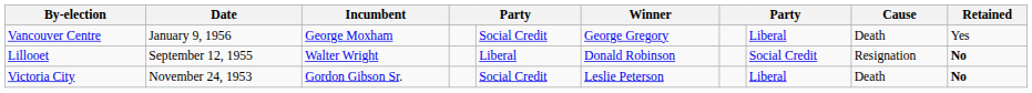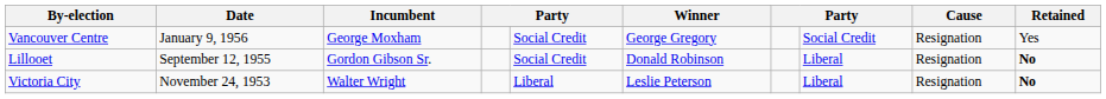 <table class=wikitable style="width:100%">
 <tr>
 <th>By-election</th>
 <th>Date</th>
 <th>Incumbent</th>
 <th colspan=2>Party</th>
 <th>Winner</th>
 <th colspan=2>Party</th>
 <th>Cause</th>
 <th>Retained</th>
 </tr>
 <tr>
 <td><a href='#'>Vancouver Centre</a></td>
 <td>January 9, 1956</td>
 <td><a href='#'>George Moxham</a></td>
 <td>    </td>
 <td><a href='#'>Social Credit</a></td>
 <td><a href='#'>George Gregory</a></td>
 <td>    </td>
-<td><a href='#'>Liberal</a></td>
-<td>Death</td>
+<td><a href='#'>Social Credit</a></td>
+<td>Resignation</td>
 <td>Yes</td>
 </tr>
 <tr>
 <td><a href='#'>Lillooet</a></td>
 <td>September 12, 1955</td>
-<td><a href='#'>Walter Wright</a></td>
+<td><a href='#'>Gordon Gibson Sr</a>.</td>
+<td>    </td>
+<td><a href='#'>Social Credit</a></td>
+<td><a href='#'>Donald Robinson</a></td>
 <td>    </td>
 <td><a href='#'>Liberal</a></td>
-<td><a href='#'>Donald Robinson</a></td>
-<td>    </td>
-<td><a href='#'>Social Credit</a></td>
 <td>Resignation</td>
 <td><strong>No</strong></td>
 </tr>
 <tr>
 <td><a href='#'>Victoria City</a></td>
 <td>November 24, 1953</td>
-<td><a href='#'>Gordon Gibson Sr</a>.</td>
+<td><a href='#'>Walter Wright</a></td>
 <td>    </td>
-<td><a href='#'>Social Credit</a></td>
+<td><a href='#'>Liberal</a></td>
 <td><a href='#'>Leslie Peterson</a></td>
 <td>    </td>
 <td><a href='#'>Liberal</a></td>
-<td>Death</td>
+<td>Resignation</td>
 <td><strong>No</strong></td>
 </tr>
 </table>
